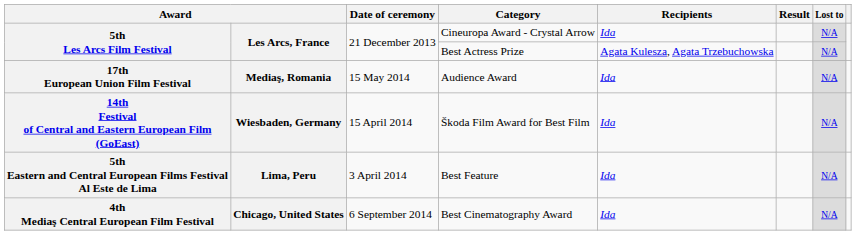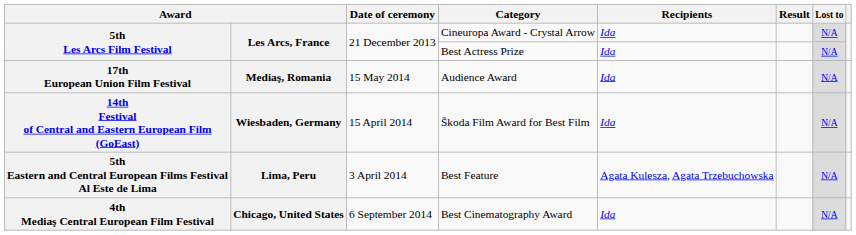 <table class="wikitable plainrowheaders sortable" style="font-size: 95%;">
 <tr>
 <th scope="col" colspan="2">Award</th>
 <th scope="col">Date of ceremony</th>
 <th scope="col">Category</th>
 <th scope="col">Recipients</th>
 <th scope="col">Result</th>
 <th scope="col"><small>Lost to</small></th>
 <th scope="col" class="unsortable"></th>
 </tr>
 <tr>
 <th scope="row" rowspan="2">5th <br><a href='#'>Les Arcs Film Festival</a></th>
 <th scope="row" rowspan="2">Les Arcs, France</th>
 <td scope="row" rowspan="2">21 December 2013</td>
 <td>Cineuropa Award - Crystal Arrow</td>
 <td><em><a href='#'>Ida</a></em></td>
 <td></td>
 <td style="background:#dcdcdc; text-align:center;"><small><a href='#'>N/A</a></small></td>
 <td style="text-align:center;" rowspan="2"></td>
 </tr>
 <tr>
 <td>Best Actress Prize</td>
-<td><a href='#'>Agata Kulesza</a>, <a href='#'>Agata Trzebuchowska</a></td>
+<td><em><a href='#'>Ida</a></em></td>
 <td></td>
 <td style="background:#dcdcdc; text-align:center;"><small><a href='#'>N/A</a></small></td>
 </tr>
 <tr>
 <th scope="row">17th <br>European Union Film Festival</th>
 <th scope="row">Mediaş, Romania</th>
 <td scope="row">15 May 2014</td>
 <td>Audience Award</td>
 <td><em><a href='#'>Ida</a></em></td>
 <td></td>
 <td style="background:#dcdcdc; text-align:center;"><small><a href='#'>N/A</a></small></td>
 <td style="text-align:center;"></td>
 </tr>
 <tr>
 <th scope="row"><a href='#'>14th <br>Festival <br>of Central and Eastern European Film <br>(GoEast)</a></th>
 <th scope="row">Wiesbaden, Germany</th>
 <td scope="row">15 April 2014</td>
 <td>Škoda Film Award for Best Film</td>
 <td><em><a href='#'>Ida</a></em></td>
 <td></td>
 <td style="background:#dcdcdc; text-align:center;"><small><a href='#'>N/A</a></small></td>
 <td style="text-align:center;"></td>
 </tr>
 <tr>
 <th scope="row">5th <br>Eastern and Central European Films Festival <br>Al Este de Lima</th>
 <th scope="row">Lima, Peru</th>
 <td scope="row">3 April 2014</td>
 <td>Best Feature</td>
-<td><em><a href='#'>Ida</a></em></td>
+<td><a href='#'>Agata Kulesza</a>, <a href='#'>Agata Trzebuchowska</a></td>
 <td></td>
 <td style="background:#dcdcdc; text-align:center;"><small><a href='#'>N/A</a></small></td>
 <td style="text-align:center;"></td>
 </tr>
 <tr>
 <th scope="row">4th <br>Mediaş Central European Film Festival</th>
 <th scope="row">Chicago, United States</th>
 <td scope="row">6 September 2014</td>
 <td>Best Cinematography Award</td>
 <td><em><a href='#'>Ida</a></em></td>
 <td></td>
 <td style="background:#dcdcdc; text-align:center;"><small><a href='#'>N/A</a></small></td>
 <td style="text-align:center;"></td>
 </tr>
 </table>
